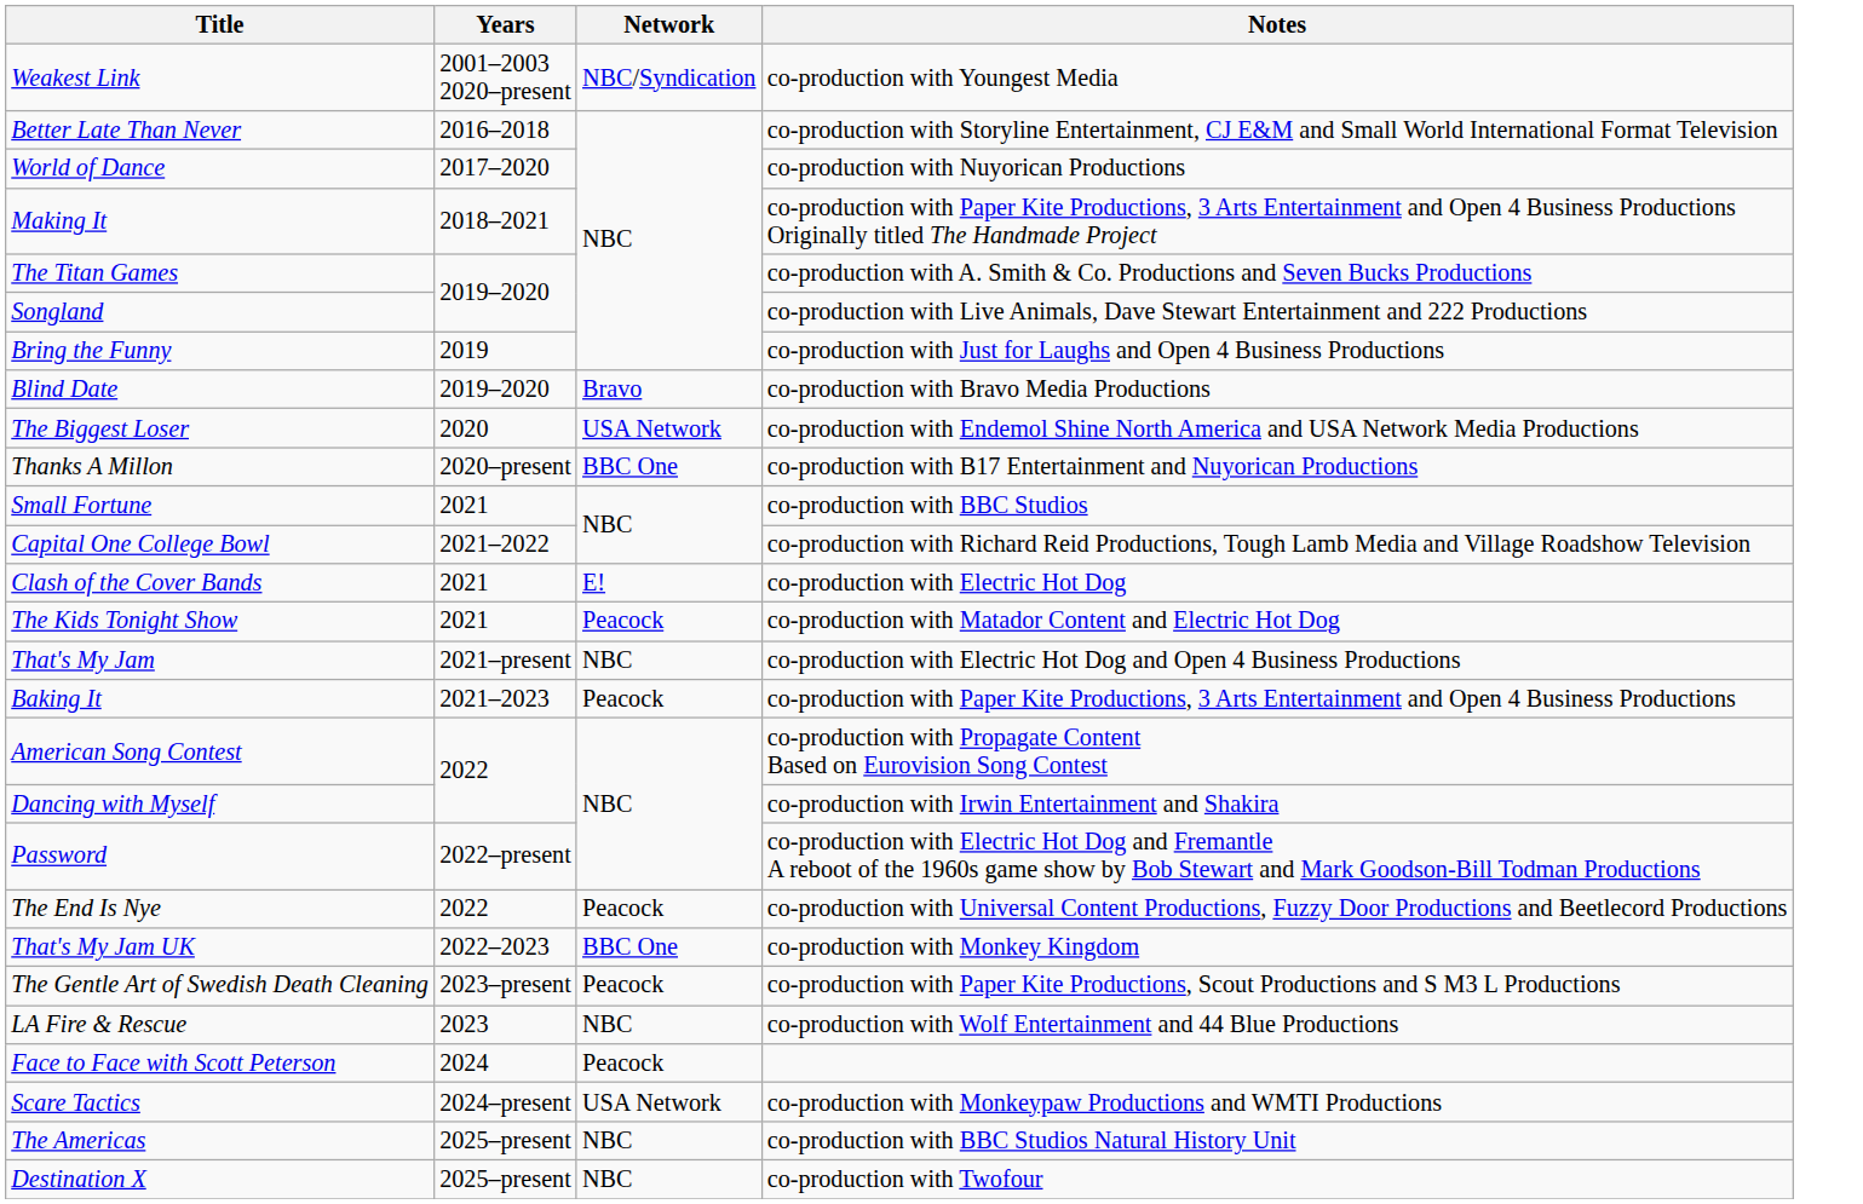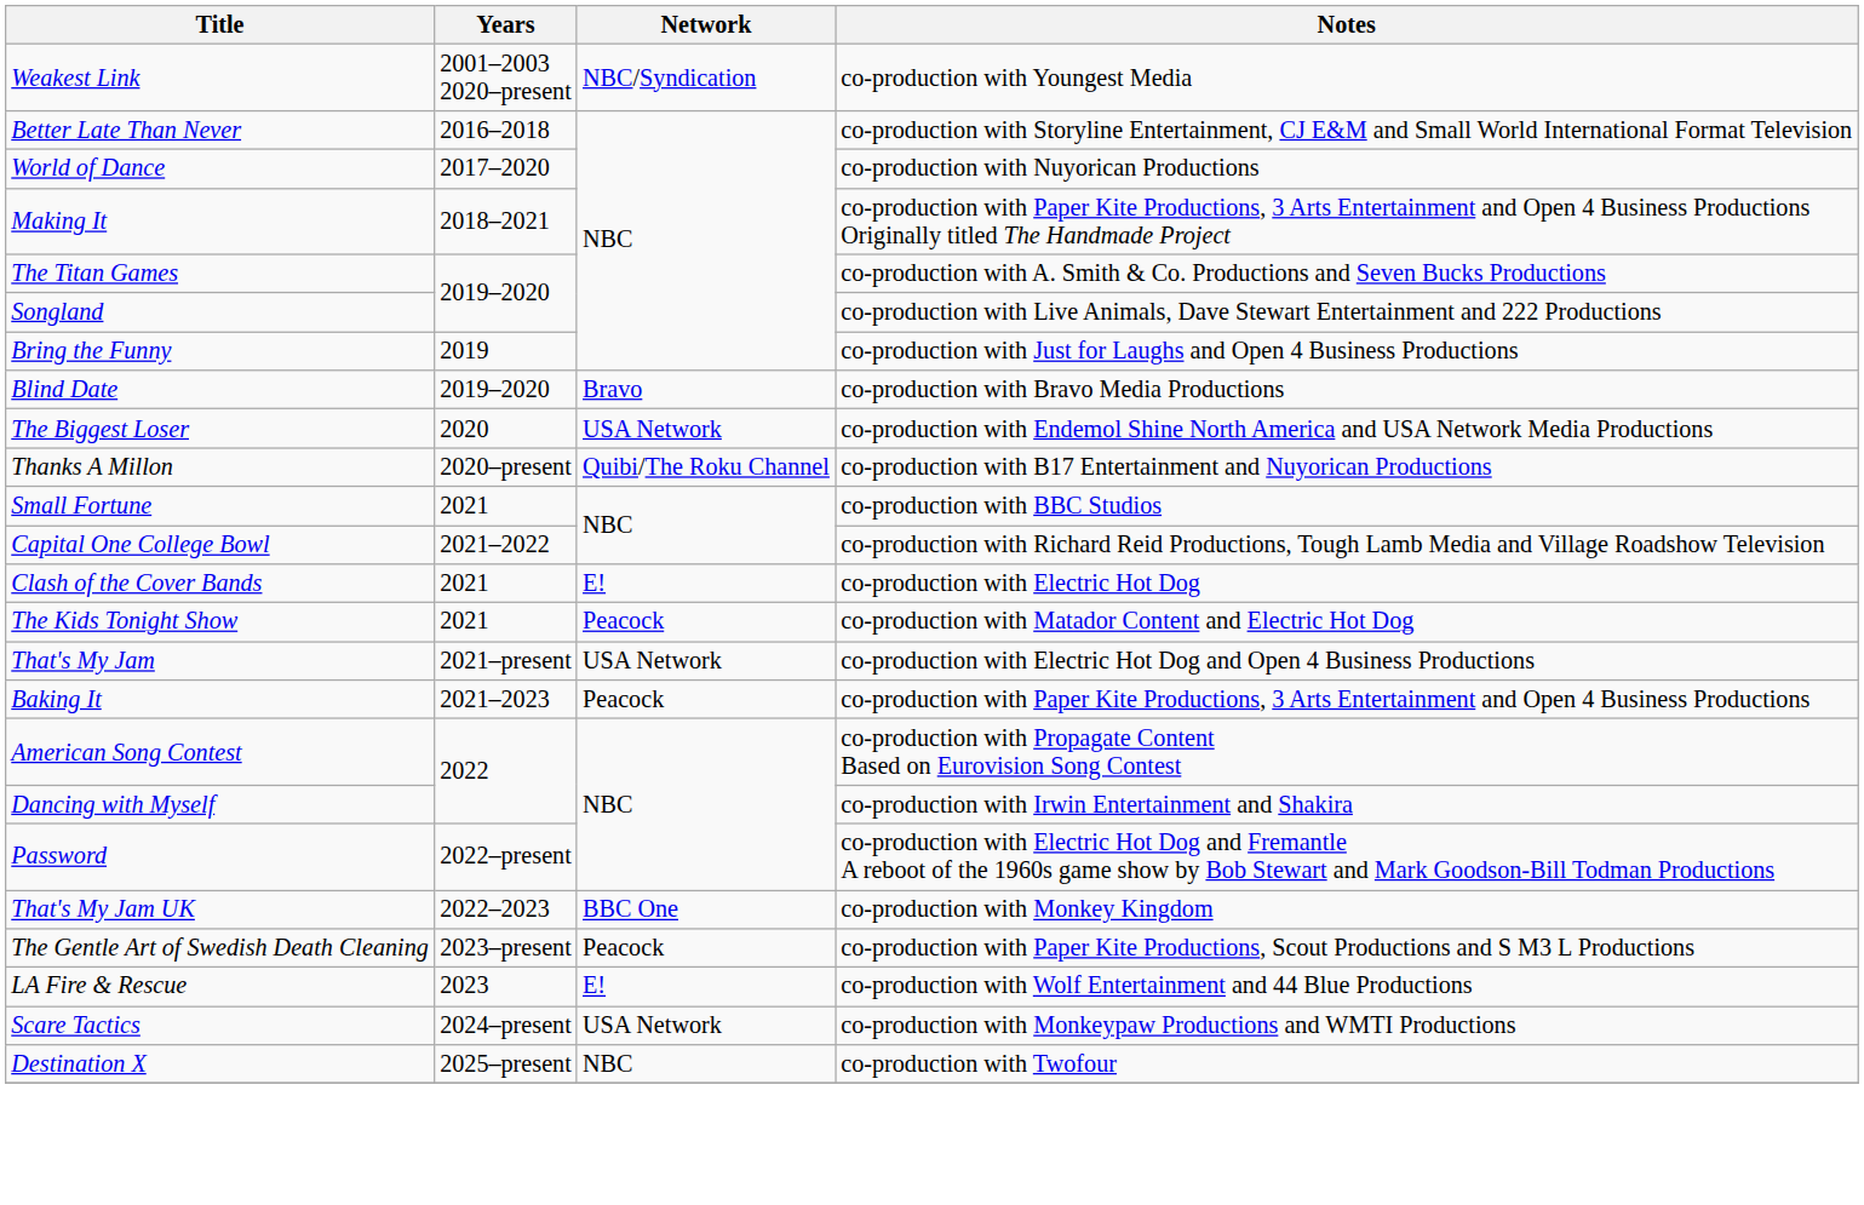 <table class="wikitable sortable">
 <tr>
 <th>Title</th>
 <th>Years</th>
 <th>Network</th>
 <th>Notes</th>
 </tr>
 <tr>
 <td><em><a href='#'>Weakest Link</a></em></td>
 <td>2001–2003<br>2020–present</td>
 <td><a href='#'>NBC</a>/<a href='#'>Syndication</a></td>
 <td>co-production with Youngest Media</td>
 </tr>
 <tr>
 <td><em><a href='#'>Better Late Than Never</a></em></td>
 <td>2016–2018</td>
 <td rowspan="6">NBC</td>
 <td>co-production with Storyline Entertainment, <a href='#'>CJ E&M</a> and Small World International Format Television</td>
 </tr>
 <tr>
 <td><em><a href='#'>World of Dance</a></em></td>
 <td>2017–2020</td>
 <td>co-production with Nuyorican Productions</td>
 </tr>
 <tr>
 <td><em><a href='#'>Making It</a></em></td>
 <td>2018–2021</td>
 <td>co-production with <a href='#'>Paper Kite Productions</a>, <a href='#'>3 Arts Entertainment</a> and Open 4 Business Productions<br>Originally titled <em>The Handmade Project</em></td>
 </tr>
 <tr>
 <td><em><a href='#'>The Titan Games</a></em></td>
 <td rowspan="2">2019–2020</td>
 <td>co-production with A. Smith & Co. Productions and <a href='#'>Seven Bucks Productions</a></td>
 </tr>
 <tr>
 <td><em><a href='#'>Songland</a></em></td>
 <td>co-production with Live Animals, Dave Stewart Entertainment and 222 Productions</td>
 </tr>
 <tr>
 <td><em><a href='#'>Bring the Funny</a></em></td>
 <td>2019</td>
 <td>co-production with <a href='#'>Just for Laughs</a> and Open 4 Business Productions</td>
 </tr>
 <tr>
 <td><em><a href='#'>Blind Date</a></em></td>
 <td>2019–2020</td>
 <td><a href='#'>Bravo</a></td>
 <td>co-production with Bravo Media Productions</td>
 </tr>
 <tr>
 <td><em><a href='#'>The Biggest Loser</a></em></td>
 <td>2020</td>
 <td><a href='#'>USA Network</a></td>
 <td>co-production with <a href='#'>Endemol Shine North America</a> and USA Network Media Productions</td>
 </tr>
 <tr>
 <td><em>Thanks A Millon</em></td>
 <td>2020–present</td>
-<td><a href='#'>BBC One</a></td>
+<td><a href='#'>Quibi</a>/<a href='#'>The Roku Channel</a></td>
 <td>co-production with B17 Entertainment and <a href='#'>Nuyorican Productions</a></td>
 </tr>
 <tr>
 <td><em><a href='#'>Small Fortune</a></em></td>
 <td>2021</td>
 <td rowspan="2">NBC</td>
 <td>co-production with <a href='#'>BBC Studios</a></td>
 </tr>
 <tr>
 <td><em><a href='#'>Capital One College Bowl</a></em></td>
 <td>2021–2022</td>
 <td>co-production with Richard Reid Productions, Tough Lamb Media and Village Roadshow Television</td>
 </tr>
 <tr>
 <td><em><a href='#'>Clash of the Cover Bands</a></em></td>
 <td>2021</td>
 <td><a href='#'>E!</a></td>
 <td>co-production with <a href='#'>Electric Hot Dog</a></td>
 </tr>
 <tr>
 <td><em><a href='#'>The Kids Tonight Show</a></em></td>
 <td>2021</td>
 <td><a href='#'>Peacock</a></td>
 <td>co-production with <a href='#'>Matador Content</a> and <a href='#'>Electric Hot Dog</a></td>
 </tr>
 <tr>
 <td><em><a href='#'>That's My Jam</a></em></td>
 <td>2021–present</td>
-<td>NBC</td>
+<td>USA Network</td>
 <td>co-production with Electric Hot Dog and Open 4 Business Productions</td>
 </tr>
 <tr>
 <td><em><a href='#'>Baking It</a></em></td>
 <td>2021–2023</td>
 <td>Peacock</td>
 <td>co-production with <a href='#'>Paper Kite Productions</a>, <a href='#'>3 Arts Entertainment</a> and Open 4 Business Productions</td>
 </tr>
 <tr>
 <td><em><a href='#'>American Song Contest</a></em></td>
 <td rowspan="2">2022</td>
 <td rowspan="3">NBC</td>
 <td>co-production with <a href='#'>Propagate Content</a><br>Based on <a href='#'>Eurovision Song Contest</a></td>
 </tr>
 <tr>
 <td><em><a href='#'>Dancing with Myself</a></em></td>
 <td>co-production with <a href='#'>Irwin Entertainment</a> and <a href='#'>Shakira</a></td>
 </tr>
 <tr>
 <td><em><a href='#'>Password</a></em></td>
 <td>2022–present</td>
 <td>co-production with <a href='#'>Electric Hot Dog</a> and <a href='#'>Fremantle</a><br>A reboot of the 1960s game show by <a href='#'>Bob Stewart</a> and <a href='#'>Mark Goodson-Bill Todman Productions</a></td>
 </tr>
 <tr>
-<td><em>The End Is Nye</em></td>
-<td>2022</td>
-<td>Peacock</td>
-<td>co-production with <a href='#'>Universal Content Productions</a>, <a href='#'>Fuzzy Door Productions</a> and Beetlecord Productions</td>
-</tr>
-<tr>
 <td><em><a href='#'>That's My Jam UK</a></em></td>
 <td>2022–2023</td>
 <td><a href='#'>BBC One</a></td>
 <td>co-production with <a href='#'>Monkey Kingdom</a></td>
 </tr>
 <tr>
 <td><em>The Gentle Art of Swedish Death Cleaning</em></td>
 <td>2023–present</td>
 <td>Peacock</td>
 <td>co-production with <a href='#'>Paper Kite Productions</a>, Scout Productions and S M3 L Productions</td>
 </tr>
 <tr>
 <td><em>LA Fire & Rescue</em></td>
 <td>2023</td>
-<td>NBC</td>
+<td><a href='#'>E!</a></td>
 <td>co-production with <a href='#'>Wolf Entertainment</a> and 44 Blue Productions</td>
-</tr>
-<tr>
-<td><em><a href='#'>Face to Face with Scott Peterson</a></em></td>
-<td>2024</td>
-<td>Peacock</td>
-<td></td>
 </tr>
 <tr>
 <td><em><a href='#'>Scare Tactics</a></em></td>
 <td>2024–present</td>
 <td>USA Network</td>
 <td>co-production with <a href='#'>Monkeypaw Productions</a> and WMTI Productions</td>
-</tr>
-<tr>
-<td><em><a href='#'>The Americas</a></em></td>
-<td>2025–present</td>
-<td>NBC</td>
-<td>co-production with <a href='#'>BBC Studios Natural History Unit</a></td>
 </tr>
 <tr>
 <td><em><a href='#'>Destination X</a></em></td>
 <td>2025–present</td>
 <td>NBC</td>
 <td>co-production with <a href='#'>Twofour</a></td>
 </tr>
 <tr>
 </tr>
 </table>
